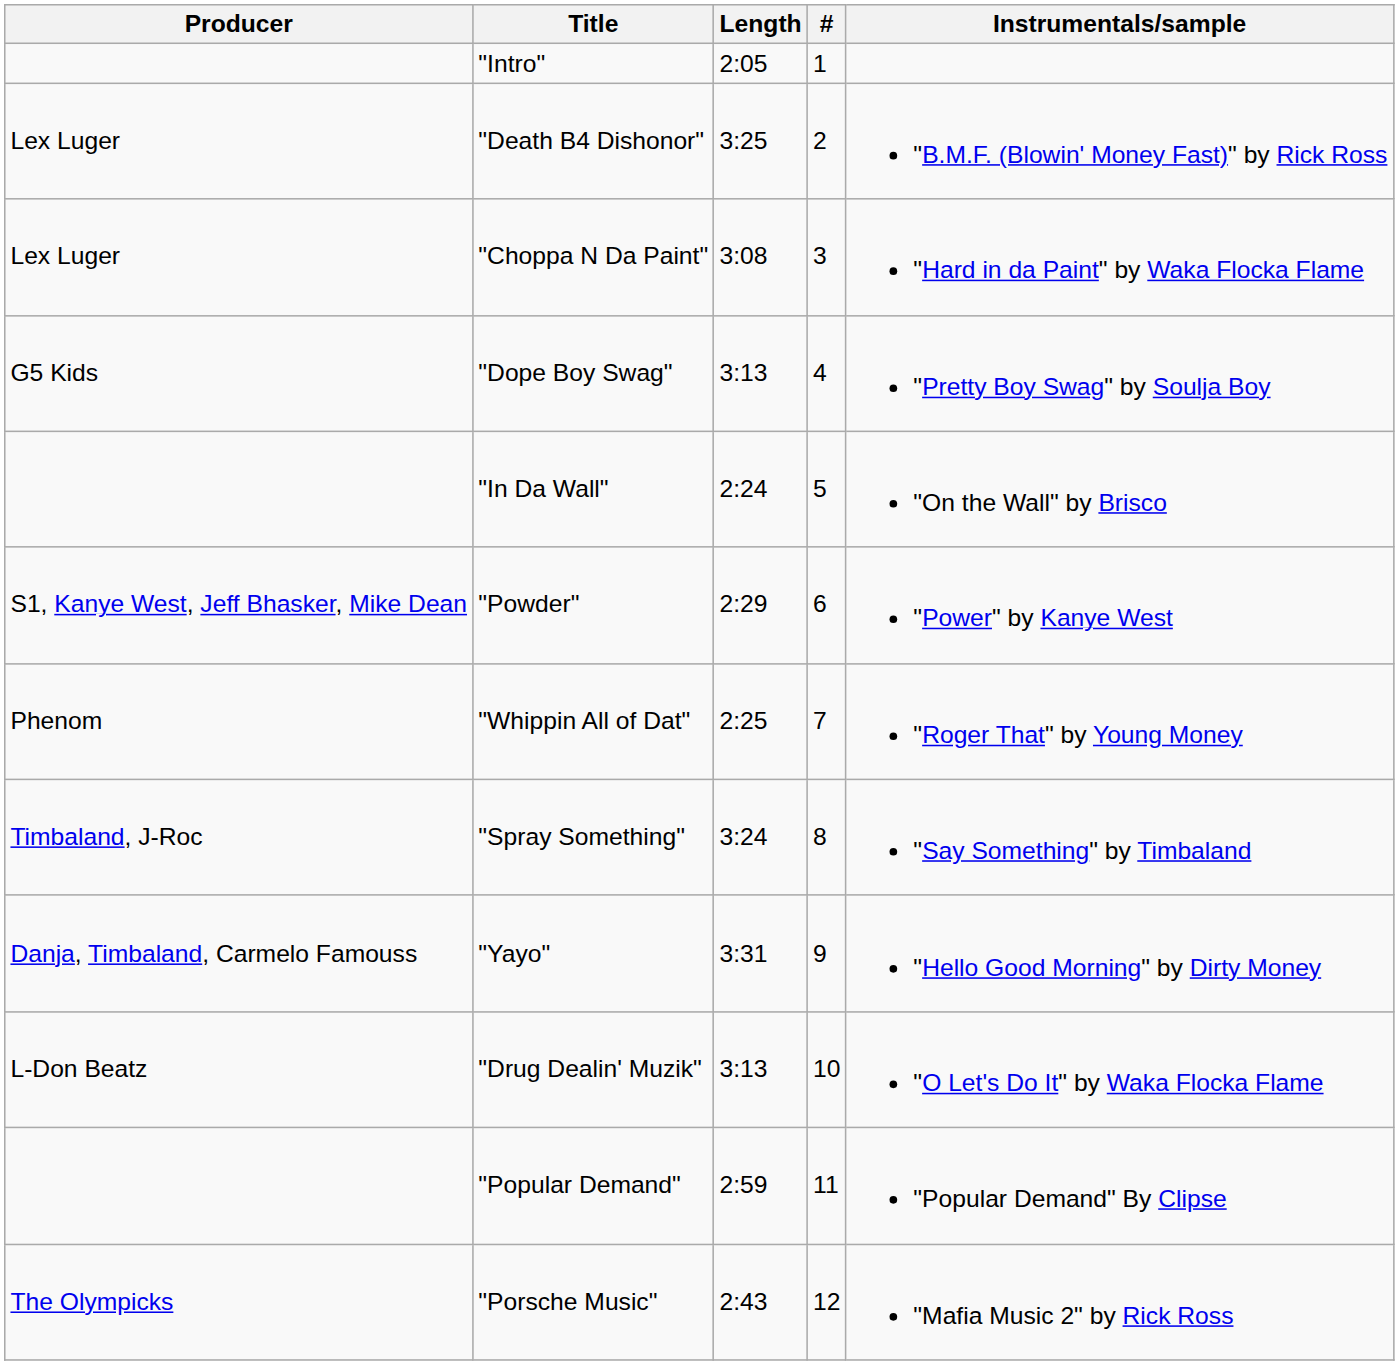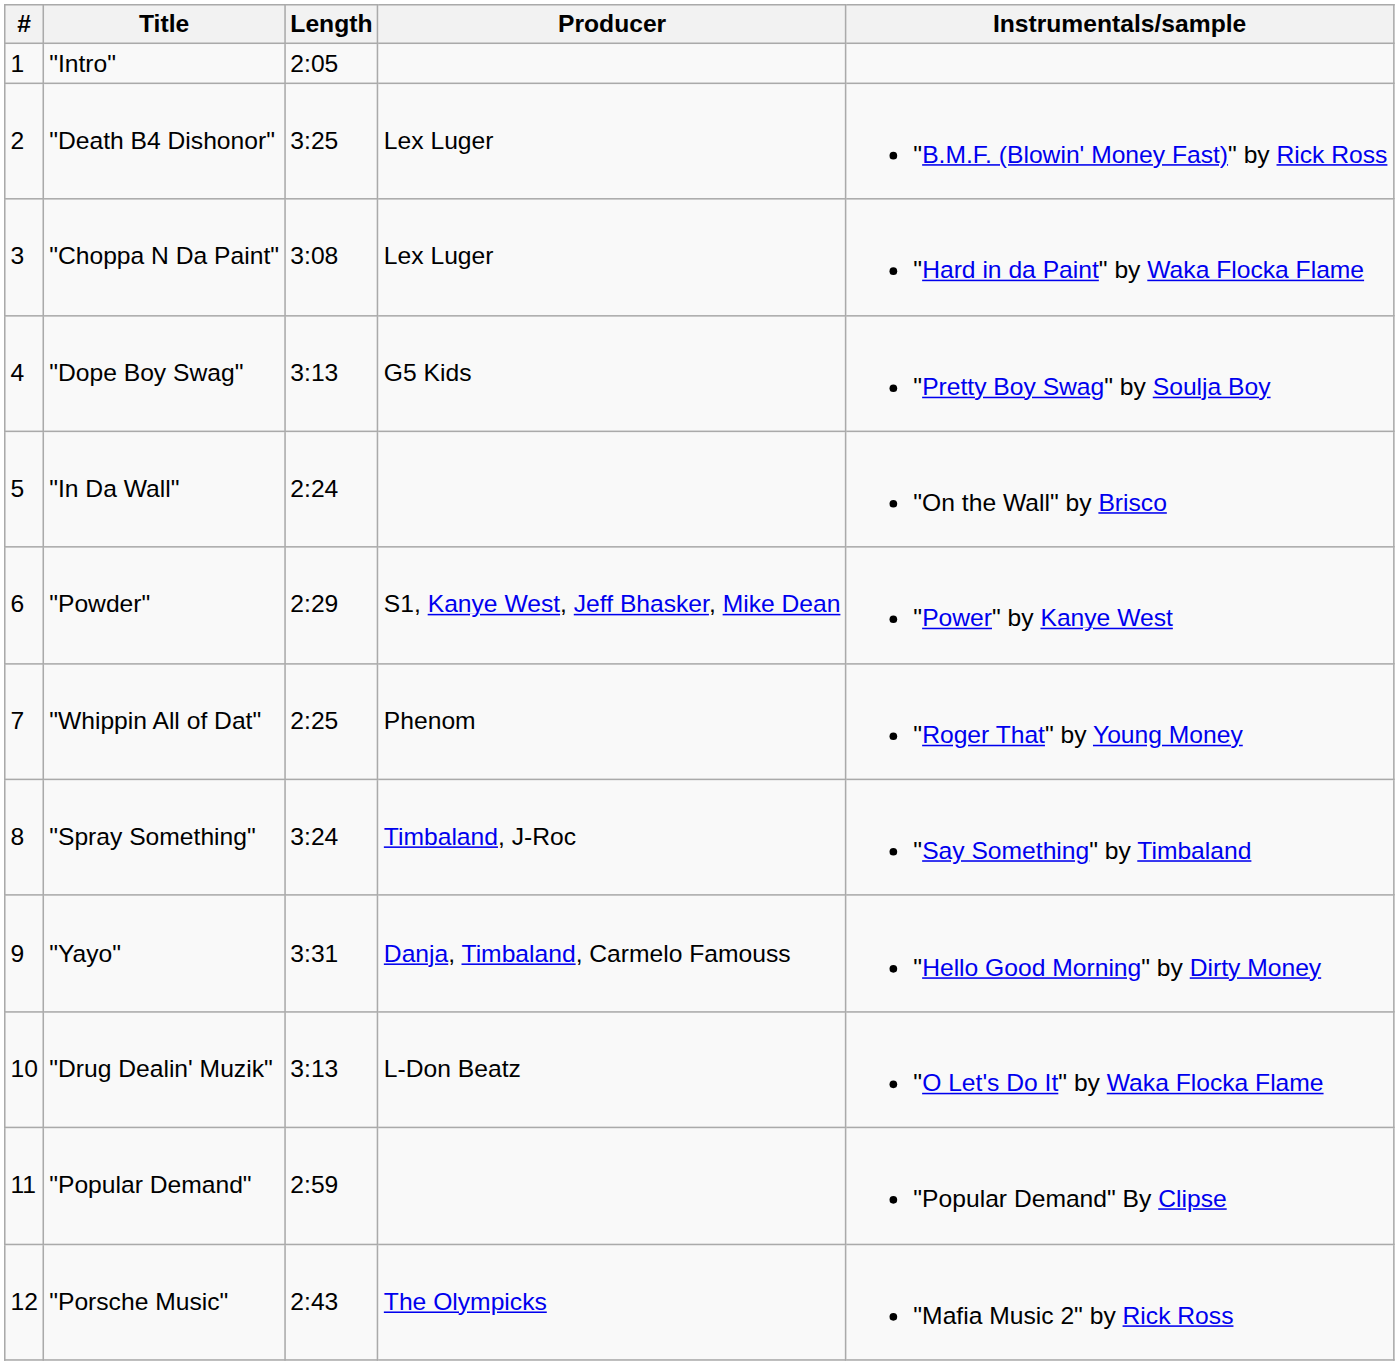 <table class="wikitable">
 <tr>
-<th align="center">Producer</th>
+<th align="center">#</th>
 <th align="center">Title</th>
 <th align="center">Length</th>
-<th align="center">#</th>
+<th align="center">Producer</th>
 <th align="center">Instrumentals/sample</th>
 </tr>
 <tr>
-<td></td>
+<td>1</td>
 <td>"Intro"</td>
 <td>2:05</td>
-<td>1</td>
+<td></td>
 <td></td>
 </tr>
 <tr>
-<td>Lex Luger</td>
+<td>2</td>
 <td>"Death B4 Dishonor"</td>
 <td>3:25</td>
-<td>2</td>
+<td>Lex Luger</td>
 <td><br><ul><li>"<a href='#'>B.M.F. (Blowin' Money Fast)</a>" by <a href='#'>Rick Ross</a></li></ul></td>
 </tr>
 <tr>
-<td>Lex Luger</td>
+<td>3</td>
 <td>"Choppa N Da Paint"</td>
 <td>3:08</td>
-<td>3</td>
+<td>Lex Luger</td>
 <td><br><ul><li>"<a href='#'>Hard in da Paint</a>" by <a href='#'>Waka Flocka Flame</a></li></ul></td>
 </tr>
 <tr>
-<td>G5 Kids</td>
+<td>4</td>
 <td>"Dope Boy Swag"</td>
 <td>3:13</td>
-<td>4</td>
+<td>G5 Kids</td>
 <td><br><ul><li>"<a href='#'>Pretty Boy Swag</a>" by <a href='#'>Soulja Boy</a></li></ul></td>
 </tr>
 <tr>
-<td></td>
+<td>5</td>
 <td>"In Da Wall"</td>
 <td>2:24</td>
-<td>5</td>
+<td></td>
 <td><br><ul><li>"On the Wall" by <a href='#'>Brisco</a></li></ul></td>
 </tr>
 <tr>
-<td>S1, <a href='#'>Kanye West</a>, <a href='#'>Jeff Bhasker</a>, <a href='#'>Mike Dean</a></td>
+<td>6</td>
 <td>"Powder"</td>
 <td>2:29</td>
-<td>6</td>
+<td>S1, <a href='#'>Kanye West</a>, <a href='#'>Jeff Bhasker</a>, <a href='#'>Mike Dean</a></td>
 <td><br><ul><li>"<a href='#'>Power</a>" by <a href='#'>Kanye West</a></li></ul></td>
 </tr>
 <tr>
-<td>Phenom</td>
+<td>7</td>
 <td>"Whippin All of Dat"</td>
 <td>2:25</td>
-<td>7</td>
+<td>Phenom</td>
 <td><br><ul><li>"<a href='#'>Roger That</a>" by <a href='#'>Young Money</a></li></ul></td>
 </tr>
 <tr>
-<td><a href='#'>Timbaland</a>, J-Roc</td>
+<td>8</td>
 <td>"Spray Something"</td>
 <td>3:24</td>
-<td>8</td>
+<td><a href='#'>Timbaland</a>, J-Roc</td>
 <td><br><ul><li>"<a href='#'>Say Something</a>" by <a href='#'>Timbaland</a></li></ul></td>
 </tr>
 <tr>
-<td><a href='#'>Danja</a>, <a href='#'>Timbaland</a>, Carmelo Famouss</td>
+<td>9</td>
 <td>"Yayo"</td>
 <td>3:31</td>
-<td>9</td>
+<td><a href='#'>Danja</a>, <a href='#'>Timbaland</a>, Carmelo Famouss</td>
 <td><br><ul><li>"<a href='#'>Hello Good Morning</a>" by <a href='#'>Dirty Money</a></li></ul></td>
 </tr>
 <tr>
-<td>L-Don Beatz</td>
+<td>10</td>
 <td>"Drug Dealin' Muzik"</td>
 <td>3:13</td>
-<td>10</td>
+<td>L-Don Beatz</td>
 <td><br><ul><li>"<a href='#'>O Let's Do It</a>" by <a href='#'>Waka Flocka Flame</a></li></ul></td>
 </tr>
 <tr>
-<td></td>
+<td>11</td>
 <td>"Popular Demand"</td>
 <td>2:59</td>
-<td>11</td>
+<td></td>
 <td><br><ul><li>"Popular Demand" By <a href='#'>Clipse</a></li></ul></td>
 </tr>
 <tr>
-<td><a href='#'>The Olympicks</a></td>
+<td>12</td>
 <td>"Porsche Music"</td>
 <td>2:43</td>
-<td>12</td>
+<td><a href='#'>The Olympicks</a></td>
 <td><br><ul><li>"Mafia Music 2" by <a href='#'>Rick Ross</a></li></ul></td>
 </tr>
 </table>
